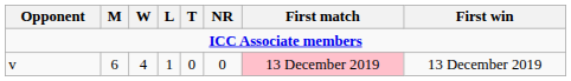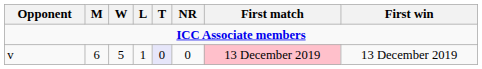 <table class="wikitable" style="text-align: center; width: 600px;">
 <tr>
 <th>Opponent</th>
 <th>M</th>
 <th>W</th>
 <th>L</th>
 <th>T</th>
 <th>NR</th>
 <th>First match</th>
 <th>First win</th>
 </tr>
 <tr>
 <td colspan="8" style="text-align: center;"><strong><a href='#'>ICC Associate members</a></strong></td>
 </tr>
 <tr>
 <td align=left>v </td>
 <td>6</td>
-<td>4</td>
+<td>5</td>
 <td>1</td>
-<td>0</td>
+<td style="background: lavender;">0</td>
 <td>0</td>
 <td style="background: pink;">13 December 2019</td>
 <td>13 December 2019</td>
 </tr>
 </table>
